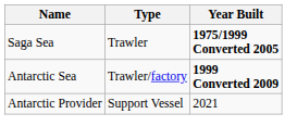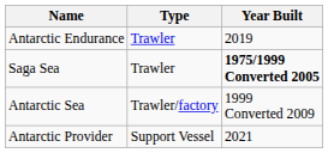 <table class="wikitable">
 <tr>
 <th>Name</th>
 <th>Type</th>
 <th>Year Built</th>
+</tr>
+<tr>
+<td>Antarctic Endurance</td>
+<td><a href='#'>Trawler</a></td>
+<td>2019</td>
 </tr>
 <tr>
 <td>Saga Sea</td>
 <td>Trawler</td>
 <td><strong>1975/1999<br>Converted 2005</strong></td>
 </tr>
 <tr>
 <td>Antarctic Sea</td>
 <td>Trawler/<a href='#'>factory</a></td>
-<td><strong>1999<br>Converted 2009</strong></td>
+<td>1999<br>Converted 2009</td>
 </tr>
 <tr>
 <td>Antarctic Provider</td>
 <td>Support Vessel</td>
 <td>2021</td>
 </tr>
 </table>
